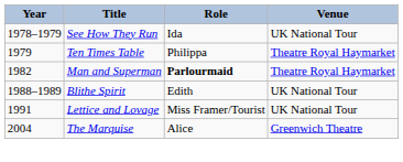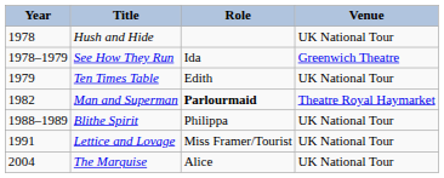 <table class="wikitable" style="font-size:100%">
 <tr style="text-align:center;">
 <th style="background:#B0C4DE;">Year</th>
 <th style="background:#B0C4DE;">Title</th>
 <th style="background:#B0C4DE;">Role</th>
 <th style="background:#B0C4DE;">Venue</th>
 </tr>
 <tr>
+<td>1978</td>
+<td><em>Hush and Hide</em></td>
+<td></td>
+<td>UK National Tour</td>
+</tr>
+<tr>
 <td>1978–1979</td>
 <td><em><a href='#'>See How They Run</a></em></td>
 <td>Ida</td>
-<td>UK National Tour</td>
+<td><a href='#'>Greenwich Theatre</a></td>
 </tr>
 <tr>
 <td>1979</td>
 <td><em><a href='#'>Ten Times Table</a></em></td>
-<td>Philippa</td>
-<td><a href='#'>Theatre Royal Haymarket</a></td>
+<td>Edith</td>
+<td>UK National Tour</td>
 </tr>
 <tr>
 <td>1982</td>
 <td><em><a href='#'>Man and Superman</a></em></td>
 <td><strong>Parlourmaid</strong></td>
 <td><a href='#'>Theatre Royal Haymarket</a></td>
 </tr>
 <tr>
 <td>1988–1989</td>
 <td><em><a href='#'>Blithe Spirit</a></em></td>
-<td>Edith</td>
+<td>Philippa</td>
 <td>UK National Tour</td>
 </tr>
 <tr>
 <td>1991</td>
 <td><em><a href='#'>Lettice and Lovage</a></em></td>
 <td>Miss Framer/Tourist</td>
 <td>UK National Tour</td>
 </tr>
 <tr>
 <td>2004</td>
 <td><em><a href='#'>The Marquise</a></em></td>
 <td>Alice</td>
-<td><a href='#'>Greenwich Theatre</a></td>
+<td>UK National Tour</td>
 </tr>
 </table>
